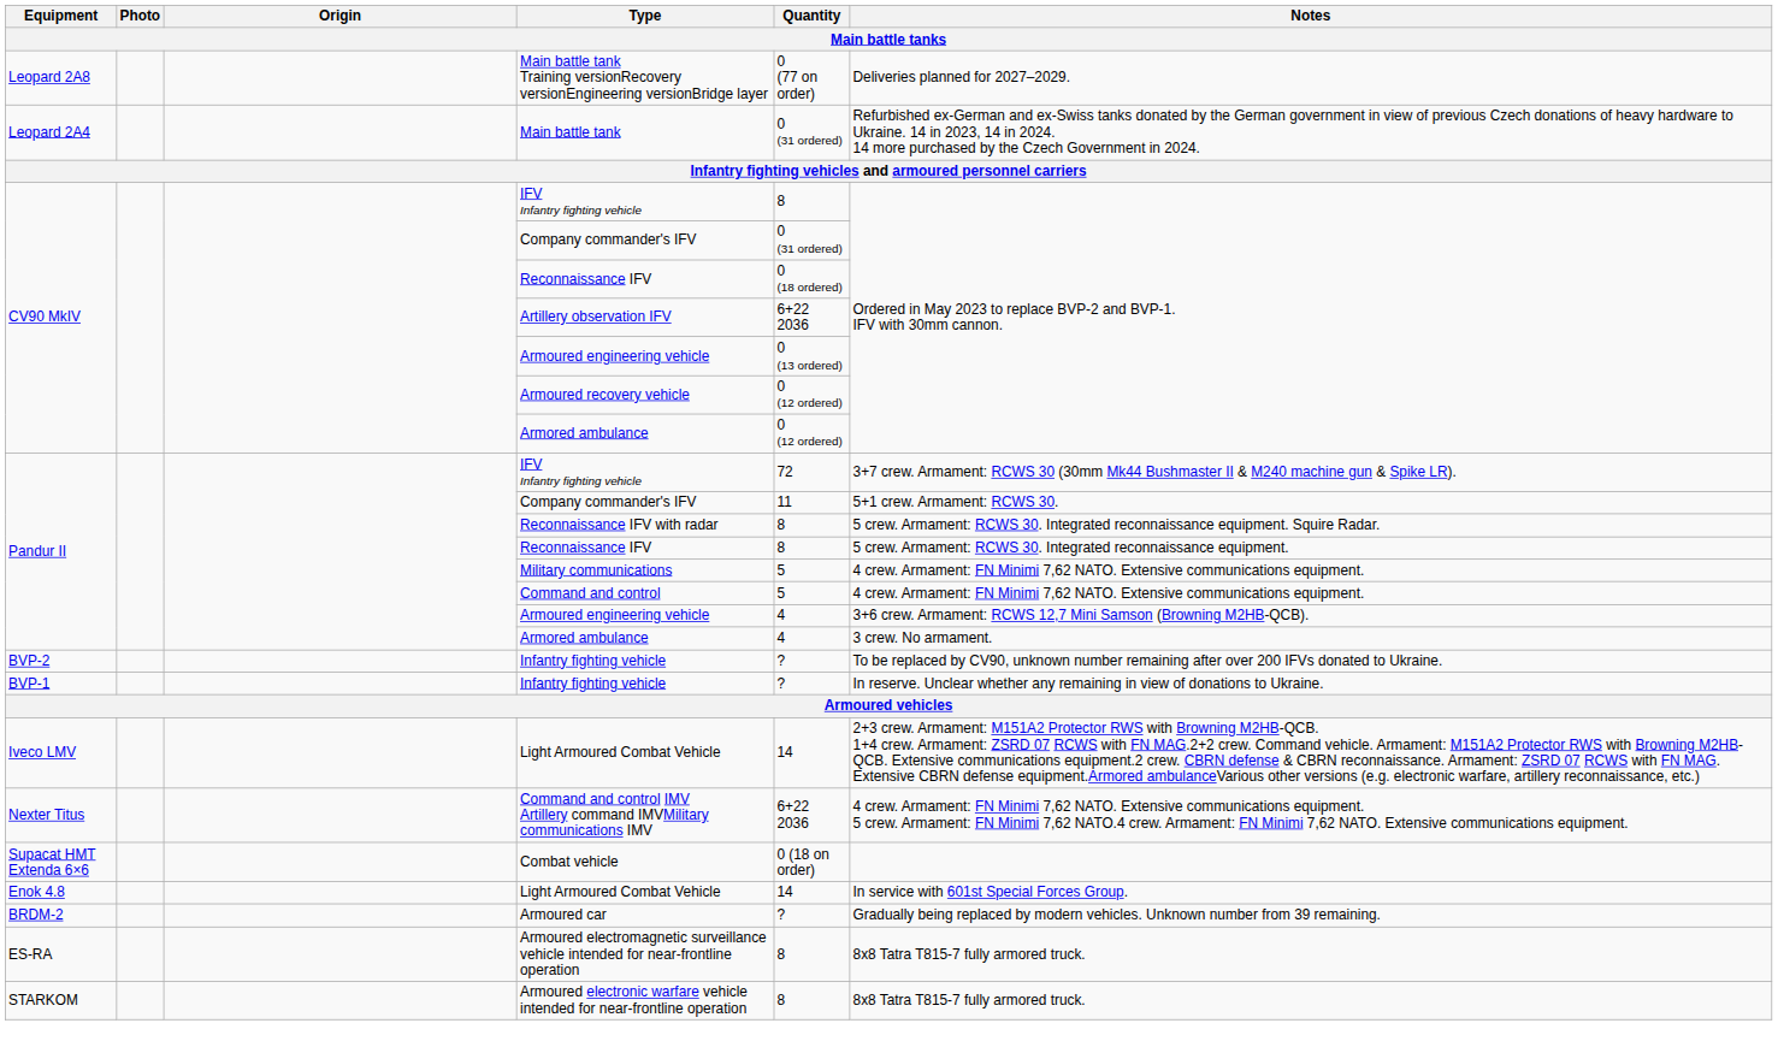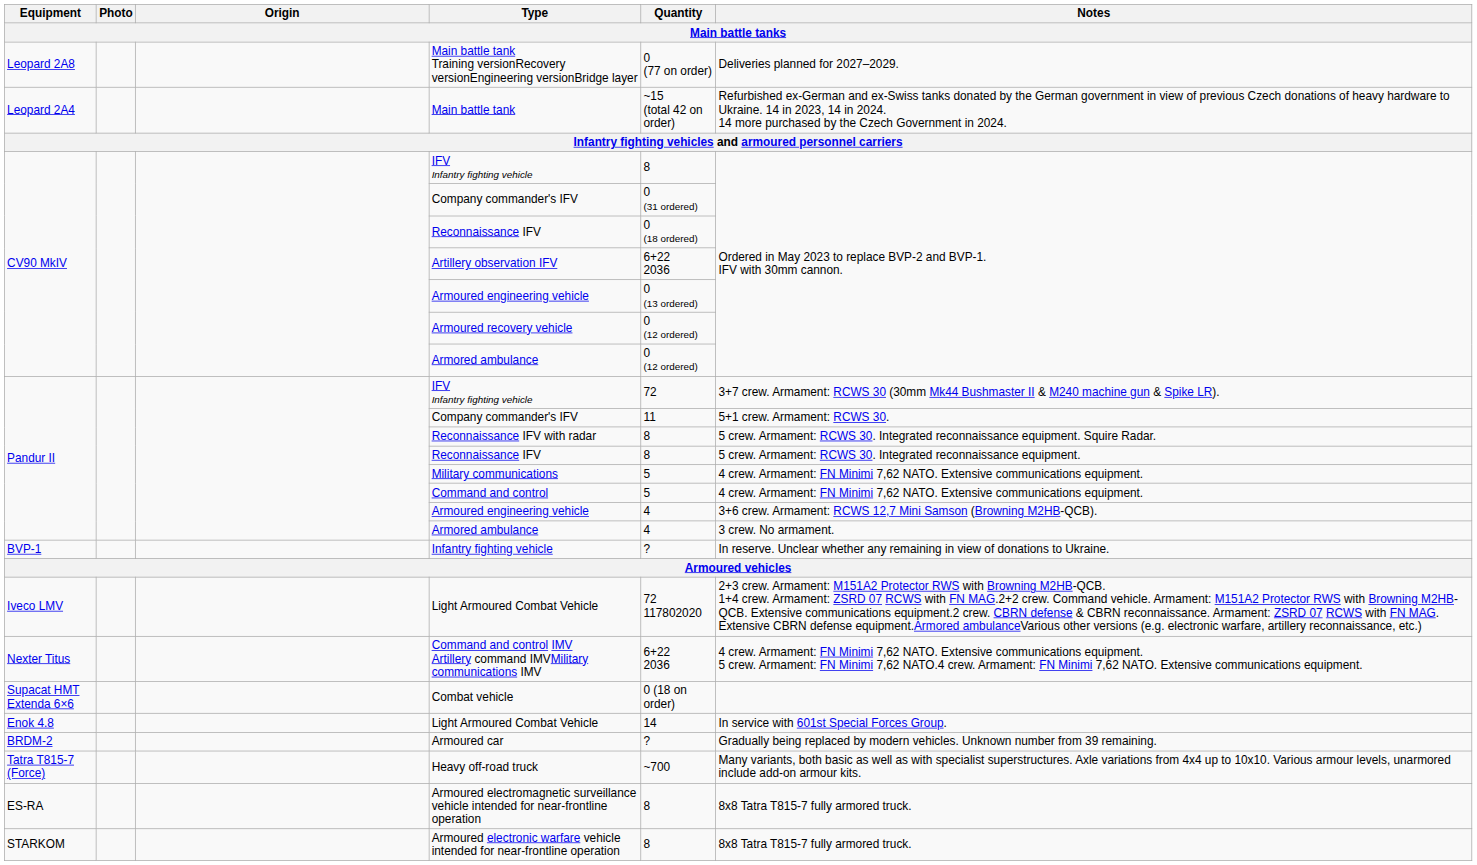 <table class="wikitable" width="100%">
 <tr>
 <th>Equipment</th>
 <th width="1%">Photo</th>
 <th width="20%">Origin</th>
 <th>Type</th>
 <th>Quantity</th>
 <th>Notes</th>
 </tr>
 <tr>
 <th colspan="6"><a href='#'>Main battle tanks</a></th>
 </tr>
 <tr>
 <td><a href='#'>Leopard 2A8</a></td>
 <td></td>
 <td></td>
 <td><a href='#'>Main battle tank</a><br>Training versionRecovery versionEngineering versionBridge layer</td>
 <td>0 <br> (77 on order)</td>
 <td>Deliveries planned for 2027–2029.</td>
 </tr>
 <tr>
 <td><a href='#'>Leopard 2A4</a></td>
 <td></td>
 <td></td>
 <td><a href='#'>Main battle tank</a></td>
-<td>0<br><small>(31 ordered)</small></td>
+<td>~15 <br> (total 42 on order)</td>
 <td>Refurbished ex-German and ex-Swiss tanks donated by the German government in view of previous Czech donations of heavy hardware to Ukraine. 14 in 2023, 14 in 2024.<br>14 more purchased by the Czech Government in 2024.</td>
 </tr>
 <tr>
 <th colspan="6"><a href='#'>Infantry fighting vehicles</a> and <a href='#'>armoured personnel carriers</a></th>
 </tr>
 <tr>
 <td rowspan="7"><a href='#'>CV90 MkIV</a></td>
 <td rowspan="7"></td>
 <td rowspan="7"><br></td>
 <td><a href='#'>IFV</a><br><em><small>Infantry fighting vehicle</small></em></td>
 <td>8</td>
 <td rowspan="7">Ordered in May 2023 to replace BVP-2 and BVP-1.<br>IFV with 30mm cannon.</td>
 </tr>
 <tr>
 <td>Company commander's IFV</td>
 <td>0<br><small>(31 ordered)</small></td>
 </tr>
 <tr>
 <td><a href='#'>Reconnaissance</a> IFV</td>
 <td>0<br><small>(18 ordered)</small></td>
 </tr>
 <tr>
 <td><a href='#'>Artillery observation IFV</a></td>
 <td>6+22<br>2036</td>
 </tr>
 <tr>
 <td><a href='#'>Armoured engineering vehicle</a></td>
 <td>0<br><small>(13 ordered)</small></td>
 </tr>
 <tr>
 <td><a href='#'>Armoured recovery vehicle</a></td>
 <td>0<br><small>(12 ordered)</small></td>
 </tr>
 <tr>
 <td><a href='#'>Armored ambulance</a></td>
 <td>0<br><small>(12 ordered)</small></td>
 </tr>
 <tr>
 <td rowspan="8"><a href='#'>Pandur II</a></td>
 <td rowspan="8"></td>
 <td rowspan="8"><br></td>
 <td><a href='#'>IFV</a><br><em><small>Infantry fighting vehicle</small></em></td>
 <td>72</td>
 <td>3+7 crew. Armament: <a href='#'>RCWS 30</a> (30mm <a href='#'>Mk44 Bushmaster II</a> & <a href='#'>M240 machine gun</a> & <a href='#'>Spike LR</a>).</td>
 </tr>
 <tr>
 <td>Company commander's IFV</td>
 <td>11</td>
 <td>5+1 crew. Armament: <a href='#'>RCWS 30</a>.</td>
 </tr>
 <tr>
 <td><a href='#'>Reconnaissance</a> IFV with radar</td>
 <td>8</td>
 <td>5 crew. Armament: <a href='#'>RCWS 30</a>. Integrated reconnaissance equipment. Squire Radar.</td>
 </tr>
 <tr>
 <td><a href='#'>Reconnaissance</a> IFV</td>
 <td>8</td>
 <td>5 crew. Armament: <a href='#'>RCWS 30</a>. Integrated reconnaissance equipment.</td>
 </tr>
 <tr>
 <td><a href='#'>Military communications</a></td>
 <td>5</td>
 <td>4 crew. Armament: <a href='#'>FN Minimi</a> 7,62 NATO. Extensive communications equipment.</td>
 </tr>
 <tr>
 <td><a href='#'>Command and control</a></td>
 <td>5</td>
 <td>4 crew. Armament: <a href='#'>FN Minimi</a> 7,62 NATO. Extensive communications equipment.</td>
 </tr>
 <tr>
 <td><a href='#'>Armoured engineering vehicle</a></td>
 <td>4</td>
 <td>3+6 crew. Armament: <a href='#'>RCWS 12,7 Mini Samson</a> (<a href='#'>Browning M2HB</a>-QCB).</td>
 </tr>
 <tr>
 <td><a href='#'>Armored ambulance</a></td>
 <td>4</td>
 <td>3 crew. No armament.</td>
 </tr>
 <tr>
-<td><a href='#'>BVP-2</a></td>
-<td></td>
-<td></td>
-<td><a href='#'>Infantry fighting vehicle</a></td>
-<td>?</td>
-<td>To be replaced by CV90, unknown number remaining after over 200 IFVs donated to Ukraine.</td>
-</tr>
-<tr>
 <td><a href='#'>BVP-1</a></td>
 <td></td>
 <td></td>
 <td><a href='#'>Infantry fighting vehicle</a></td>
 <td>?</td>
 <td>In reserve. Unclear whether any remaining in view of donations to Ukraine.</td>
 </tr>
 <tr>
 <th colspan="6"><a href='#'>Armoured vehicles</a></th>
 </tr>
 <tr>
 <td><a href='#'>Iveco LMV</a></td>
 <td></td>
 <td><br></td>
 <td>Light Armoured Combat Vehicle</td>
-<td>14</td>
+<td>72<br>117802020</td>
 <td>2+3 crew. Armament: <a href='#'>M151A2 Protector RWS</a> with <a href='#'>Browning M2HB</a>-QCB.<br>1+4 crew. Armament: <a href='#'>ZSRD 07</a> <a href='#'>RCWS</a> with <a href='#'>FN MAG</a>.2+2 crew. Command vehicle. Armament: <a href='#'>M151A2 Protector RWS</a> with <a href='#'>Browning M2HB</a>-QCB. Extensive communications equipment.2 crew. <a href='#'>CBRN defense</a> & CBRN reconnaissance. Armament: <a href='#'>ZSRD 07</a> <a href='#'>RCWS</a> with <a href='#'>FN MAG</a>. Extensive CBRN defense equipment.<a href='#'>Armored ambulance</a>Various other versions (e.g. electronic warfare, artillery reconnaissance, etc.)</td>
 </tr>
 <tr>
 <td><a href='#'>Nexter Titus</a></td>
 <td></td>
 <td><br></td>
 <td><a href='#'>Command and control</a> <a href='#'>IMV</a><br><a href='#'>Artillery</a> command IMV<a href='#'>Military communications</a> IMV</td>
 <td>6+22<br>2036</td>
 <td>4 crew. Armament: <a href='#'>FN Minimi</a> 7,62 NATO. Extensive communications equipment.<br>5 crew. Armament: <a href='#'>FN Minimi</a> 7,62 NATO.4 crew. Armament: <a href='#'>FN Minimi</a> 7,62 NATO. Extensive communications equipment.</td>
 </tr>
 <tr>
 <td><a href='#'>Supacat HMT Extenda 6×6</a></td>
 <td></td>
 <td></td>
 <td>Combat vehicle</td>
 <td>0 (18 on order)</td>
 <td></td>
 </tr>
 <tr>
 <td><a href='#'>Enok 4.8</a></td>
 <td></td>
 <td></td>
 <td>Light Armoured Combat Vehicle</td>
 <td>14</td>
 <td>In service with <a href='#'>601st Special Forces Group</a>.</td>
 </tr>
 <tr>
 <td><a href='#'>BRDM-2</a></td>
 <td></td>
 <td></td>
 <td>Armoured car</td>
 <td>?</td>
 <td>Gradually being replaced by modern vehicles. Unknown number from 39 remaining.</td>
 </tr>
 <tr>
+<td><a href='#'>Tatra T815-7 (Force)</a></td>
+<td></td>
+<td></td>
+<td>Heavy off-road truck</td>
+<td>~700</td>
+<td>Many variants, both basic as well as with specialist superstructures. Axle variations from 4x4 up to 10x10. Various armour levels, unarmored include add-on armour kits.</td>
+</tr>
+<tr>
 <td>ES-RA</td>
 <td></td>
 <td></td>
 <td>Armoured electromagnetic surveillance vehicle intended for near-frontline operation</td>
 <td>8</td>
 <td>8x8 Tatra T815-7 fully armored truck.</td>
 </tr>
 <tr>
 <td>STARKOM</td>
 <td></td>
 <td></td>
 <td>Armoured <a href='#'>electronic warfare</a> vehicle intended for near-frontline operation</td>
 <td>8</td>
 <td>8x8 Tatra T815-7 fully armored truck.</td>
 </tr>
 </table>
